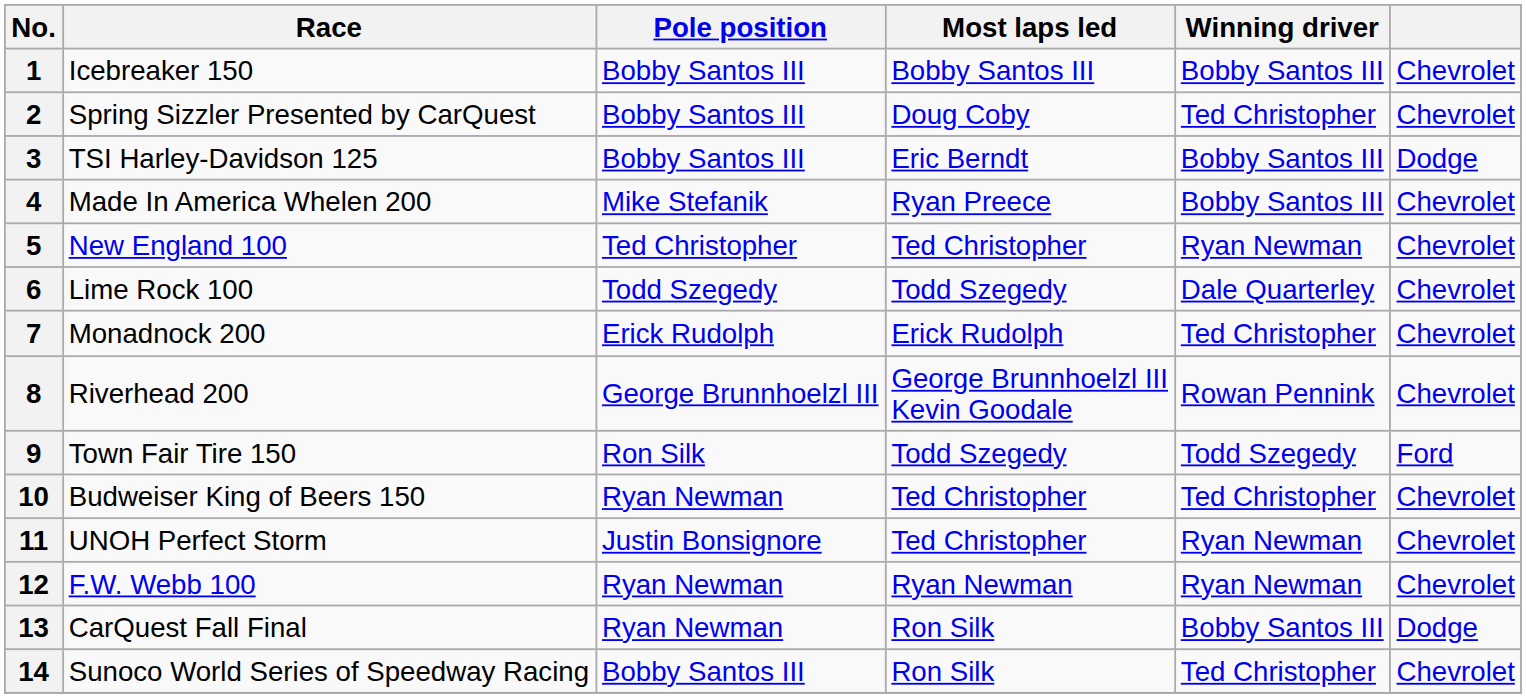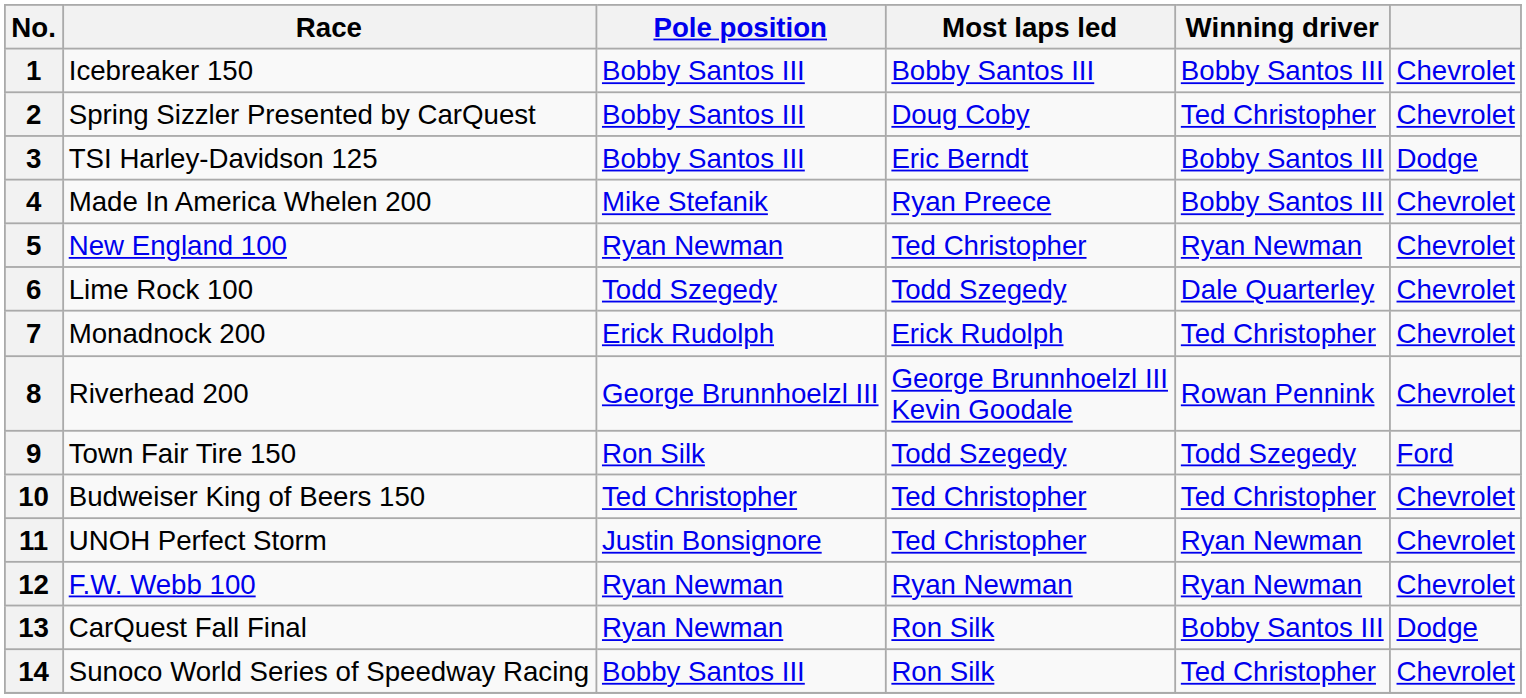 <table class="wikitable sortable" style="font-size:95%">
 <tr>
 <th>No.</th>
 <th>Race</th>
 <th><a href='#'>Pole position</a></th>
 <th>Most laps led</th>
 <th>Winning driver</th>
 <th></th>
 </tr>
 <tr>
 <th>1</th>
 <td>Icebreaker 150</td>
 <td><a href='#'>Bobby Santos III</a></td>
 <td><a href='#'>Bobby Santos III</a></td>
 <td><a href='#'>Bobby Santos III</a></td>
 <td><a href='#'>Chevrolet</a></td>
 </tr>
 <tr>
 <th>2</th>
 <td>Spring Sizzler Presented by CarQuest</td>
 <td><a href='#'>Bobby Santos III</a></td>
 <td><a href='#'>Doug Coby</a></td>
 <td><a href='#'>Ted Christopher</a></td>
 <td><a href='#'>Chevrolet</a></td>
 </tr>
 <tr>
 <th>3</th>
 <td>TSI Harley-Davidson 125</td>
 <td><a href='#'>Bobby Santos III</a></td>
 <td><a href='#'>Eric Berndt</a></td>
 <td><a href='#'>Bobby Santos III</a></td>
 <td><a href='#'>Dodge</a></td>
 </tr>
 <tr>
 <th>4</th>
 <td>Made In America Whelen 200</td>
 <td><a href='#'>Mike Stefanik</a></td>
 <td><a href='#'>Ryan Preece</a></td>
 <td><a href='#'>Bobby Santos III</a></td>
 <td><a href='#'>Chevrolet</a></td>
 </tr>
 <tr>
 <th>5</th>
 <td><a href='#'>New England 100</a></td>
-<td><a href='#'>Ted Christopher</a></td>
+<td><a href='#'>Ryan Newman</a></td>
 <td><a href='#'>Ted Christopher</a></td>
 <td><a href='#'>Ryan Newman</a></td>
 <td><a href='#'>Chevrolet</a></td>
 </tr>
 <tr>
 <th>6</th>
 <td>Lime Rock 100</td>
 <td><a href='#'>Todd Szegedy</a></td>
 <td><a href='#'>Todd Szegedy</a></td>
 <td><a href='#'>Dale Quarterley</a></td>
 <td><a href='#'>Chevrolet</a></td>
 </tr>
 <tr>
 <th>7</th>
 <td>Monadnock 200</td>
 <td><a href='#'>Erick Rudolph</a></td>
 <td><a href='#'>Erick Rudolph</a></td>
 <td><a href='#'>Ted Christopher</a></td>
 <td><a href='#'>Chevrolet</a></td>
 </tr>
 <tr>
 <th>8</th>
 <td>Riverhead 200</td>
 <td><a href='#'>George Brunnhoelzl III</a></td>
 <td><a href='#'>George Brunnhoelzl III</a><br><a href='#'>Kevin Goodale</a></td>
 <td><a href='#'>Rowan Pennink</a></td>
 <td><a href='#'>Chevrolet</a></td>
 </tr>
 <tr>
 <th>9</th>
 <td>Town Fair Tire 150</td>
 <td><a href='#'>Ron Silk</a></td>
 <td><a href='#'>Todd Szegedy</a></td>
 <td><a href='#'>Todd Szegedy</a></td>
 <td><a href='#'>Ford</a></td>
 </tr>
 <tr>
 <th>10</th>
 <td>Budweiser King of Beers 150</td>
-<td><a href='#'>Ryan Newman</a></td>
+<td><a href='#'>Ted Christopher</a></td>
 <td><a href='#'>Ted Christopher</a></td>
 <td><a href='#'>Ted Christopher</a></td>
 <td><a href='#'>Chevrolet</a></td>
 </tr>
 <tr>
 <th>11</th>
 <td>UNOH Perfect Storm</td>
 <td><a href='#'>Justin Bonsignore</a></td>
 <td><a href='#'>Ted Christopher</a></td>
 <td><a href='#'>Ryan Newman</a></td>
 <td><a href='#'>Chevrolet</a></td>
 </tr>
 <tr>
 <th>12</th>
 <td><a href='#'>F.W. Webb 100</a></td>
 <td><a href='#'>Ryan Newman</a></td>
 <td><a href='#'>Ryan Newman</a></td>
 <td><a href='#'>Ryan Newman</a></td>
 <td><a href='#'>Chevrolet</a></td>
 </tr>
 <tr>
 <th>13</th>
 <td>CarQuest Fall Final</td>
 <td><a href='#'>Ryan Newman</a></td>
 <td><a href='#'>Ron Silk</a></td>
 <td><a href='#'>Bobby Santos III</a></td>
 <td><a href='#'>Dodge</a></td>
 </tr>
 <tr>
 <th>14</th>
 <td>Sunoco World Series of Speedway Racing</td>
 <td><a href='#'>Bobby Santos III</a></td>
 <td><a href='#'>Ron Silk</a></td>
 <td><a href='#'>Ted Christopher</a></td>
 <td><a href='#'>Chevrolet</a></td>
 </tr>
 <tr>
 </tr>
 </table>
